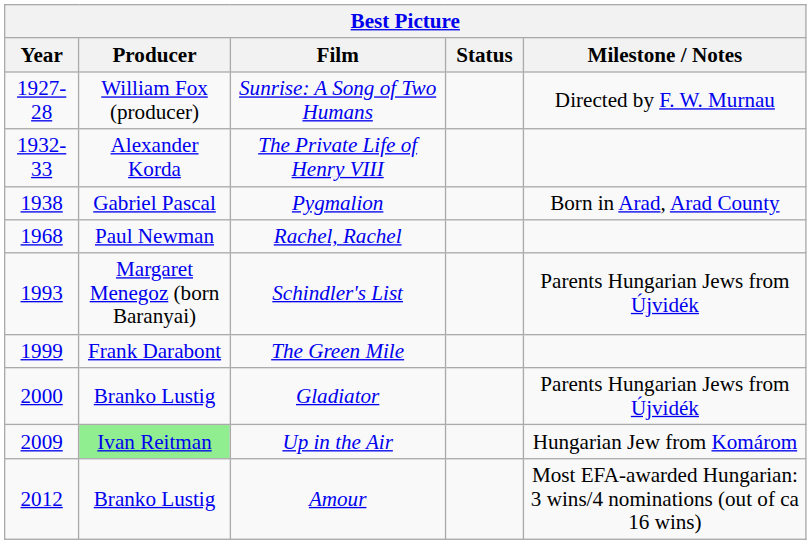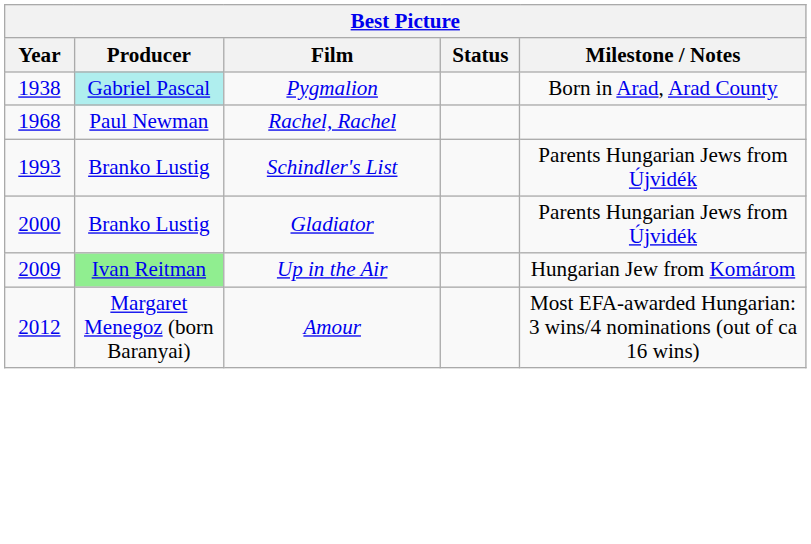 <table class="wikitable" style="text-align: center">
 <tr>
 <th colspan="5" style="text-align:center;"><a href='#'>Best Picture</a></th>
 </tr>
 <tr>
 <th style="width:075px;">Year</th>
 <th style="width:200px;">Producer</th>
 <th style="width:350px;">Film</th>
 <th style="width:075px;">Status</th>
 <th style="width:500px;">Milestone / Notes</th>
 </tr>
 <tr>
-<td><a href='#'>1927-28</a></td>
-<td><a href='#'>William Fox</a> (producer)</td>
-<td><em><a href='#'>Sunrise: A Song of Two Humans</a></em></td>
-<td></td>
-<td>Directed by <a href='#'>F. W. Murnau</a></td>
-</tr>
-<tr>
-<td><a href='#'>1932-33</a></td>
-<td><a href='#'>Alexander Korda</a></td>
-<td><em><a href='#'>The Private Life of Henry VIII</a></em></td>
-<td></td>
-<td></td>
-</tr>
-<tr>
 <td><a href='#'>1938</a></td>
-<td><a href='#'>Gabriel Pascal</a></td>
+<td style="background: paleturquoise;"><a href='#'>Gabriel Pascal</a></td>
 <td><em><a href='#'>Pygmalion</a></em></td>
 <td></td>
 <td>Born in <a href='#'>Arad</a>, <a href='#'>Arad County</a></td>
 </tr>
 <tr>
 <td><a href='#'>1968</a></td>
 <td><a href='#'>Paul Newman</a></td>
 <td><em><a href='#'>Rachel, Rachel</a></em></td>
 <td></td>
 <td></td>
 </tr>
 <tr>
 <td><a href='#'>1993</a></td>
-<td><a href='#'>Margaret Menegoz</a> (born Baranyai)</td>
+<td><a href='#'>Branko Lustig</a></td>
 <td><em><a href='#'>Schindler's List</a></em></td>
 <td></td>
 <td>Parents Hungarian Jews from <a href='#'>Újvidék</a></td>
-</tr>
-<tr>
-<td rowspan=1><a href='#'>1999</a></td>
-<td><a href='#'>Frank Darabont</a></td>
-<td><em><a href='#'>The Green Mile</a></em></td>
-<td></td>
-<td></td>
 </tr>
 <tr>
 <td><a href='#'>2000</a></td>
 <td><a href='#'>Branko Lustig</a></td>
 <td><em><a href='#'>Gladiator</a></em></td>
 <td></td>
 <td>Parents Hungarian Jews from <a href='#'>Újvidék</a></td>
 </tr>
 <tr>
 <td><a href='#'>2009</a></td>
 <td style="background: lightgreen;"><a href='#'>Ivan Reitman</a></td>
 <td><em><a href='#'>Up in the Air</a></em></td>
 <td></td>
 <td>Hungarian Jew from <a href='#'>Komárom</a></td>
 </tr>
 <tr>
 <td><a href='#'>2012</a></td>
-<td><a href='#'>Branko Lustig</a></td>
+<td><a href='#'>Margaret Menegoz</a> (born Baranyai)</td>
 <td><em><a href='#'>Amour</a></em></td>
 <td></td>
 <td>Most EFA-awarded Hungarian: 3 wins/4 nominations (out of ca 16 wins)</td>
 </tr>
 </table>
